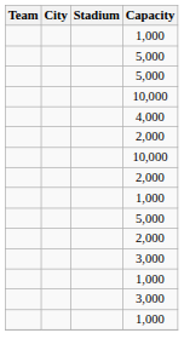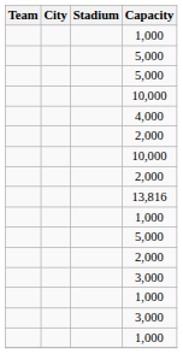 <table class="wikitable sortable">
 <tr>
 <th>Team</th>
 <th>City</th>
 <th>Stadium</th>
 <th>Capacity</th>
 </tr>
 <tr>
 <td></td>
 <td></td>
 <td></td>
 <td style="text-align:center;">1,000</td>
 </tr>
 <tr>
 <td></td>
 <td></td>
 <td></td>
 <td style="text-align:center;">5,000</td>
 </tr>
 <tr>
 <td></td>
 <td></td>
 <td></td>
 <td style="text-align:center;">5,000</td>
 </tr>
 <tr>
 <td></td>
 <td></td>
 <td></td>
 <td style="text-align:center;">10,000</td>
 </tr>
 <tr>
 <td></td>
 <td></td>
 <td></td>
 <td style="text-align:center;">4,000</td>
 </tr>
 <tr>
 <td></td>
 <td></td>
 <td></td>
 <td style="text-align:center;">2,000</td>
 </tr>
 <tr>
 <td></td>
 <td></td>
 <td></td>
 <td style="text-align:center;">10,000</td>
 </tr>
 <tr>
 <td></td>
 <td></td>
 <td></td>
 <td style="text-align:center;">2,000</td>
 </tr>
 <tr>
 <td></td>
 <td></td>
 <td></td>
+<td style="text-align:center;">13,816</td>
+</tr>
+<tr>
+<td></td>
+<td></td>
+<td></td>
 <td style="text-align:center;">1,000</td>
 </tr>
 <tr>
 <td></td>
 <td></td>
 <td></td>
 <td style="text-align:center;">5,000</td>
 </tr>
 <tr>
 <td></td>
 <td></td>
 <td></td>
 <td style="text-align:center;">2,000</td>
 </tr>
 <tr>
 <td></td>
 <td></td>
 <td></td>
 <td style="text-align:center;">3,000</td>
 </tr>
 <tr>
 <td></td>
 <td></td>
 <td></td>
 <td style="text-align:center;">1,000</td>
 </tr>
 <tr>
 <td></td>
 <td></td>
 <td></td>
 <td style="text-align:center;">3,000</td>
 </tr>
 <tr>
 <td></td>
 <td></td>
 <td></td>
 <td style="text-align:center;">1,000</td>
 </tr>
 <tr>
 </tr>
 </table>
